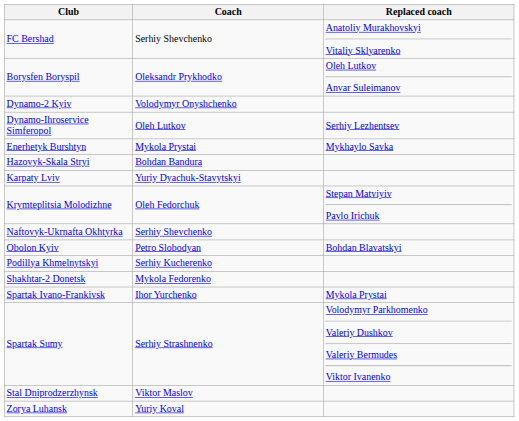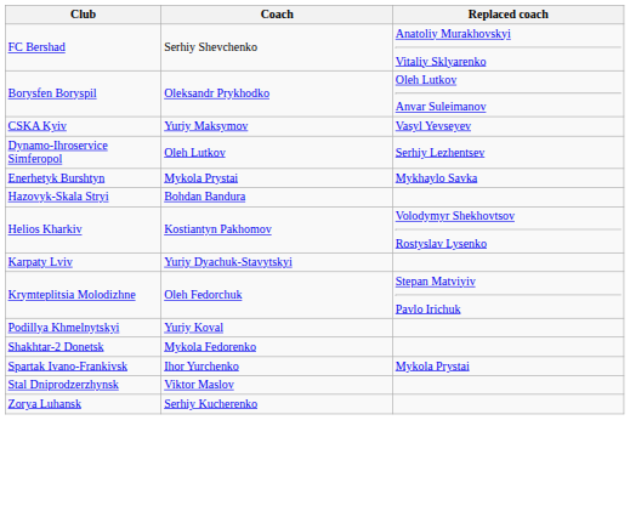 <table class="wikitable">
 <tr>
 <th width="200">Club</th>
 <th width="300">Coach</th>
 <th width="300">Replaced coach</th>
 </tr>
 <tr>
 <td><a href='#'>FC Bershad</a></td>
 <td> Serhiy Shevchenko</td>
 <td> <a href='#'>Anatoliy Murakhovskyi</a><hr> <a href='#'>Vitaliy Sklyarenko</a></td>
 </tr>
 <tr>
 <td><a href='#'>Borysfen Boryspil</a></td>
 <td> <a href='#'>Oleksandr Prykhodko</a></td>
 <td> <a href='#'>Oleh Lutkov</a><hr> <a href='#'>Anvar Suleimanov</a></td>
 </tr>
 <tr>
-<td><a href='#'>Dynamo-2 Kyiv</a></td>
-<td> <a href='#'>Volodymyr Onyshchenko</a></td>
-<td></td>
+<td><a href='#'>CSKA Kyiv</a></td>
+<td> <a href='#'>Yuriy Maksymov</a></td>
+<td> <a href='#'>Vasyl Yevseyev</a></td>
 </tr>
 <tr>
 <td><a href='#'>Dynamo-Ihroservice Simferopol</a></td>
 <td> <a href='#'>Oleh Lutkov</a></td>
 <td> <a href='#'>Serhiy Lezhentsev</a></td>
 </tr>
 <tr>
 <td><a href='#'>Enerhetyk Burshtyn</a></td>
 <td> <a href='#'>Mykola Prystai</a></td>
 <td> <a href='#'>Mykhaylo Savka</a></td>
 </tr>
 <tr>
 <td><a href='#'>Hazovyk-Skala Stryi</a></td>
 <td> <a href='#'>Bohdan Bandura</a></td>
 <td></td>
 </tr>
 <tr>
+<td><a href='#'>Helios Kharkiv</a></td>
+<td> <a href='#'>Kostiantyn Pakhomov</a></td>
+<td> <a href='#'>Volodymyr Shekhovtsov</a><hr> <a href='#'>Rostyslav Lysenko</a></td>
+</tr>
+<tr>
 <td><a href='#'>Karpaty Lviv</a></td>
 <td> <a href='#'>Yuriy Dyachuk-Stavytskyi</a></td>
 <td></td>
 </tr>
 <tr>
 <td><a href='#'>Krymteplitsia Molodizhne</a></td>
 <td> <a href='#'>Oleh Fedorchuk</a></td>
 <td> <a href='#'>Stepan Matviyiv</a><hr> <a href='#'>Pavlo Irichuk</a></td>
 </tr>
 <tr>
-<td><a href='#'>Naftovyk-Ukrnafta Okhtyrka</a></td>
-<td> <a href='#'>Serhiy Shevchenko</a></td>
-<td></td>
-</tr>
-<tr>
-<td><a href='#'>Obolon Kyiv</a></td>
-<td> <a href='#'>Petro Slobodyan</a></td>
-<td> <a href='#'>Bohdan Blavatskyi</a></td>
-</tr>
-<tr>
 <td><a href='#'>Podillya Khmelnytskyi</a></td>
-<td> <a href='#'>Serhiy Kucherenko</a></td>
+<td> <a href='#'>Yuriy Koval</a></td>
 <td></td>
 </tr>
 <tr>
 <td><a href='#'>Shakhtar-2 Donetsk</a></td>
 <td> <a href='#'>Mykola Fedorenko</a></td>
 <td></td>
 </tr>
 <tr>
 <td><a href='#'>Spartak Ivano-Frankivsk</a></td>
 <td> <a href='#'>Ihor Yurchenko</a></td>
 <td> <a href='#'>Mykola Prystai</a></td>
 </tr>
 <tr>
-<td><a href='#'>Spartak Sumy</a></td>
-<td> <a href='#'>Serhiy Strashnenko</a></td>
-<td> <a href='#'>Volodymyr Parkhomenko</a><hr> <a href='#'>Valeriy Dushkov</a><hr> <a href='#'>Valeriy Bermudes</a><hr> <a href='#'>Viktor Ivanenko</a></td>
-</tr>
-<tr>
 <td><a href='#'>Stal Dniprodzerzhynsk</a></td>
 <td> <a href='#'>Viktor Maslov</a></td>
 <td></td>
 </tr>
 <tr>
 <td><a href='#'>Zorya Luhansk</a></td>
-<td> <a href='#'>Yuriy Koval</a></td>
+<td> <a href='#'>Serhiy Kucherenko</a></td>
 <td></td>
 </tr>
 </table>
